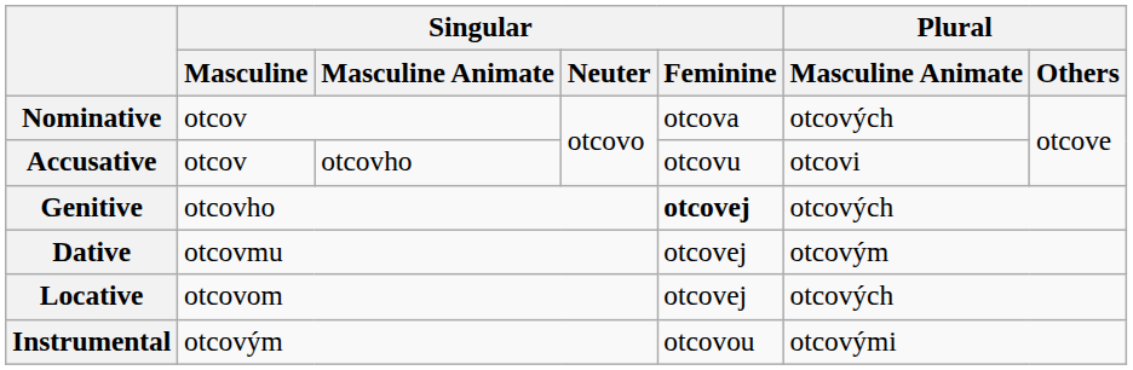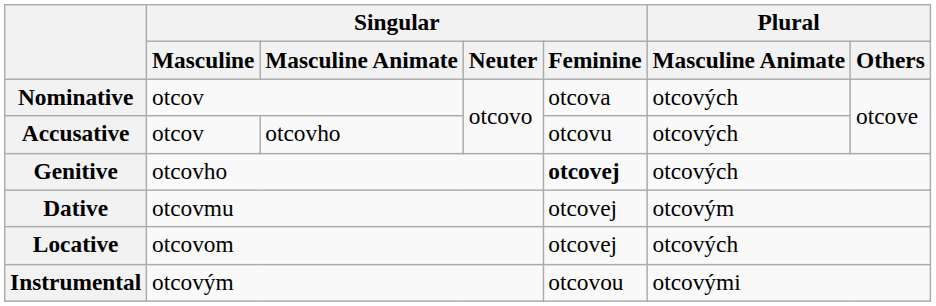 <table class="wikitable">
 <tr>
 <th rowspan="2"> </th>
 <th colspan="4">Singular</th>
 <th colspan="2">Plural</th>
 </tr>
 <tr>
 <th>Masculine</th>
 <th>Masculine Animate</th>
 <th>Neuter</th>
 <th>Feminine</th>
 <th>Masculine Animate</th>
 <th>Others</th>
 </tr>
 <tr>
 <th>Nominative</th>
 <td colspan="2">otcov</td>
 <td rowspan="2">otcovo</td>
 <td>otcova</td>
 <td>otcových</td>
 <td rowspan="2">otcove</td>
 </tr>
 <tr>
 <th>Accusative</th>
 <td>otcov</td>
 <td>otcovho</td>
 <td>otcovu</td>
-<td>otcovi</td>
+<td>otcových</td>
 </tr>
 <tr>
 <th>Genitive</th>
 <td colspan="3">otcovho</td>
 <td><strong>otcovej</strong></td>
 <td colspan="2">otcových</td>
 </tr>
 <tr>
 <th>Dative</th>
 <td colspan="3">otcovmu</td>
 <td>otcovej</td>
 <td colspan="2">otcovým</td>
 </tr>
 <tr>
 <th>Locative</th>
 <td colspan="3">otcovom</td>
 <td>otcovej</td>
 <td colspan="2">otcových</td>
 </tr>
 <tr>
 <th>Instrumental</th>
 <td colspan="3">otcovým</td>
 <td>otcovou</td>
 <td colspan="2">otcovými</td>
 </tr>
 </table>
